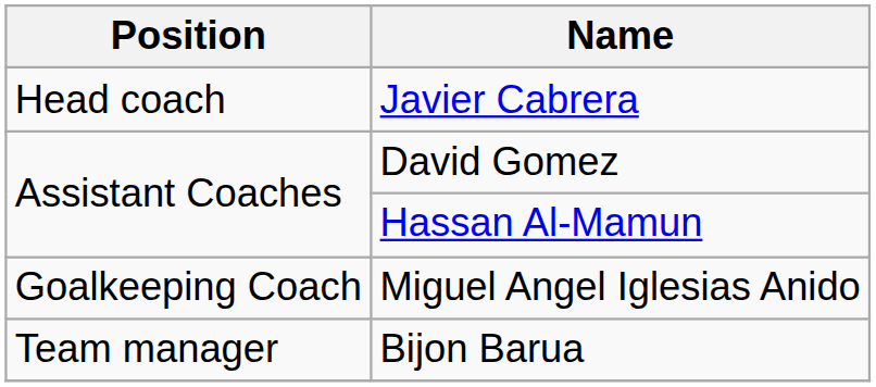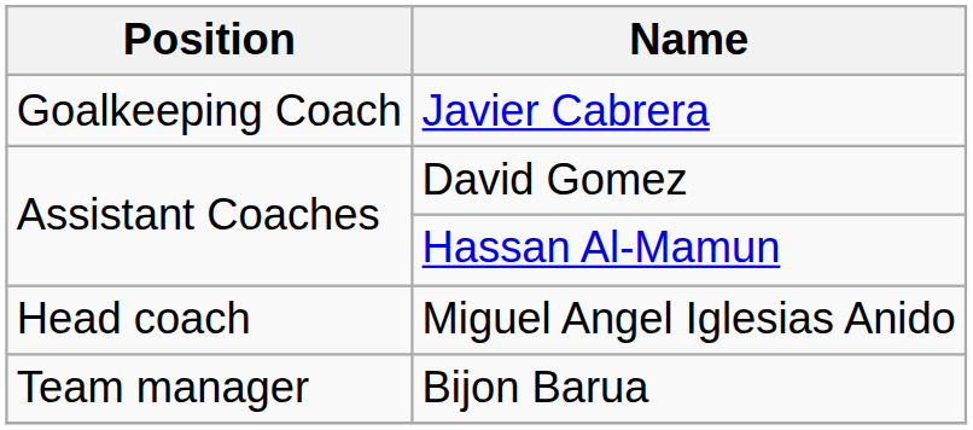 <table class="wikitable" style="margin-left:1em; float:center">
 <tr>
 <th>Position</th>
 <th>Name</th>
 </tr>
 <tr>
-<td>Head coach</td>
+<td>Goalkeeping Coach</td>
 <td> <a href='#'>Javier Cabrera</a></td>
 </tr>
 <tr>
 <td rowspan=2>Assistant Coaches</td>
 <td> David Gomez</td>
 </tr>
 <tr>
 <td> <a href='#'>Hassan Al-Mamun</a></td>
 </tr>
 <tr>
-<td>Goalkeeping Coach</td>
+<td>Head coach</td>
 <td> Miguel Angel Iglesias Anido</td>
 </tr>
 <tr>
 <td>Team manager</td>
 <td> Bijon Barua</td>
 </tr>
 <tr>
 </tr>
 </table>
